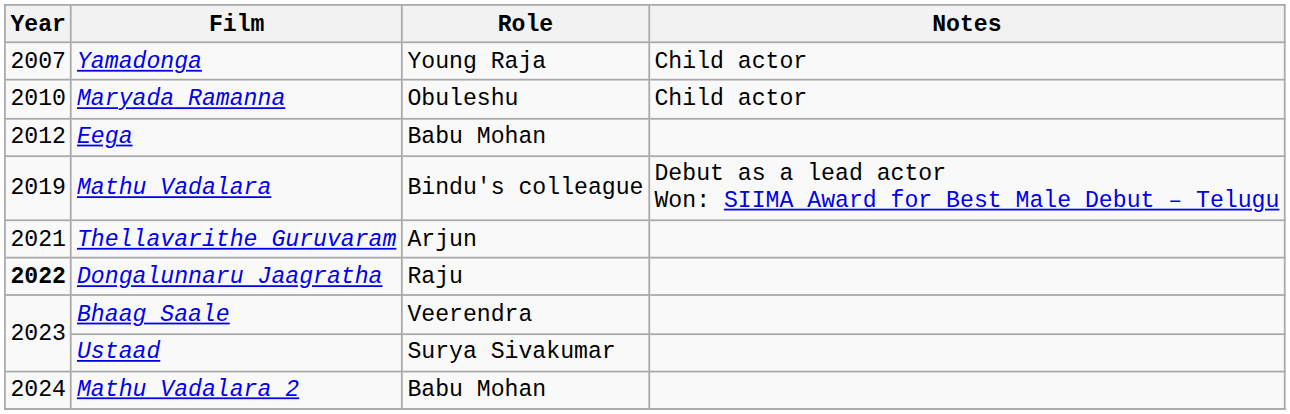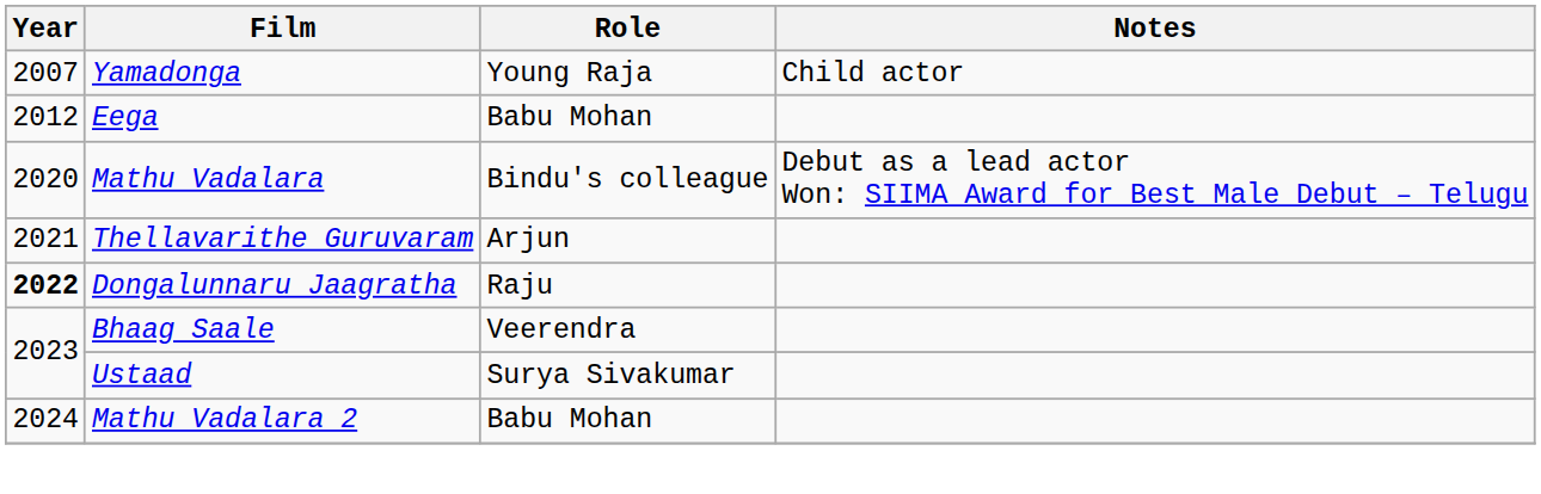 <table class="wikitable sortable">
 <tr>
 <th>Year</th>
 <th>Film</th>
 <th>Role</th>
 <th>Notes</th>
 </tr>
 <tr>
 <td>2007</td>
 <td><em><a href='#'>Yamadonga</a></em></td>
 <td>Young Raja</td>
 <td>Child actor</td>
 </tr>
 <tr>
-<td>2010</td>
-<td><em><a href='#'>Maryada Ramanna</a></em></td>
-<td>Obuleshu</td>
-<td>Child actor</td>
-</tr>
-<tr>
 <td>2012</td>
 <td><em><a href='#'>Eega</a></em></td>
 <td>Babu Mohan</td>
 <td></td>
 </tr>
 <tr>
-<td>2019</td>
+<td>2020</td>
 <td><em><a href='#'>Mathu Vadalara</a></em></td>
 <td>Bindu's colleague</td>
 <td>Debut as a lead actor<br>Won: <a href='#'>SIIMA Award for Best Male Debut – Telugu</a></td>
 </tr>
 <tr>
 <td>2021</td>
 <td><em><a href='#'>Thellavarithe Guruvaram</a></em></td>
 <td>Arjun</td>
 <td></td>
 </tr>
 <tr>
 <td><strong>2022</strong></td>
 <td><em><a href='#'>Dongalunnaru Jaagratha</a></em></td>
 <td>Raju</td>
 <td></td>
 </tr>
 <tr>
 <td rowspan="2">2023</td>
 <td><em><a href='#'>Bhaag Saale</a></em></td>
 <td>Veerendra</td>
 <td></td>
 </tr>
 <tr>
 <td><em><a href='#'>Ustaad</a></em></td>
 <td>Surya Sivakumar</td>
 <td></td>
 </tr>
 <tr>
 <td>2024</td>
 <td><em><a href='#'>Mathu Vadalara 2</a></em></td>
 <td>Babu Mohan</td>
 <td></td>
 </tr>
 <tr>
 </tr>
 </table>
